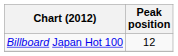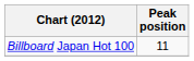 <table class="wikitable sortable">
 <tr>
 <th>Chart (2012)</th>
 <th>Peak<br>position</th>
 </tr>
 <tr>
 <td><em><a href='#'>Billboard</a></em> <a href='#'>Japan Hot 100</a></td>
-<td align="center">12</td>
+<td align="center">11</td>
 </tr>
 <tr>
 </tr>
 </table>
